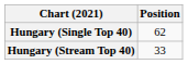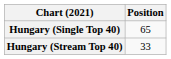 <table class="wikitable sortable plainrowheaders" style="text-align:center">
 <tr>
 <th scope="col">Chart (2021)</th>
 <th scope="col">Position</th>
 </tr>
 <tr>
 <th scope="row">Hungary (Single Top 40)</th>
-<td>62</td>
+<td>65</td>
 </tr>
 <tr>
 <th scope="row">Hungary (Stream Top 40)</th>
 <td>33</td>
 </tr>
 </table>
